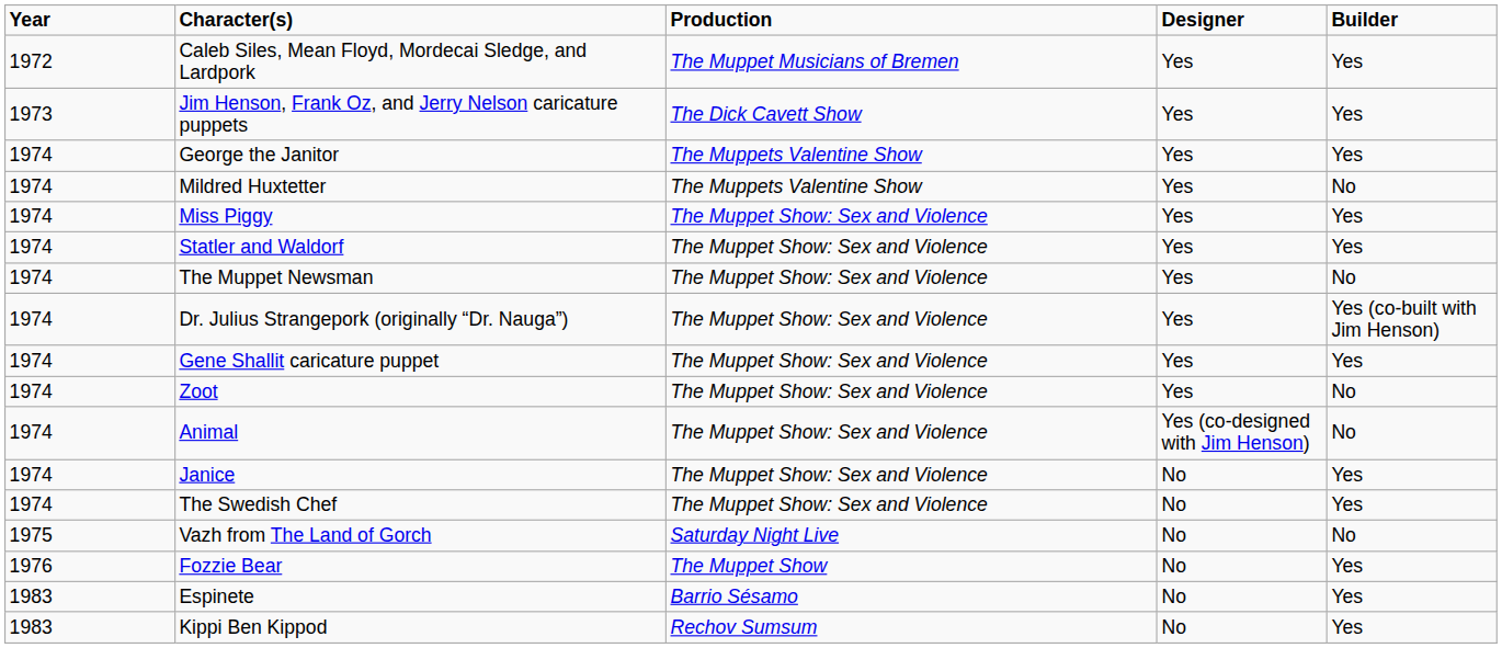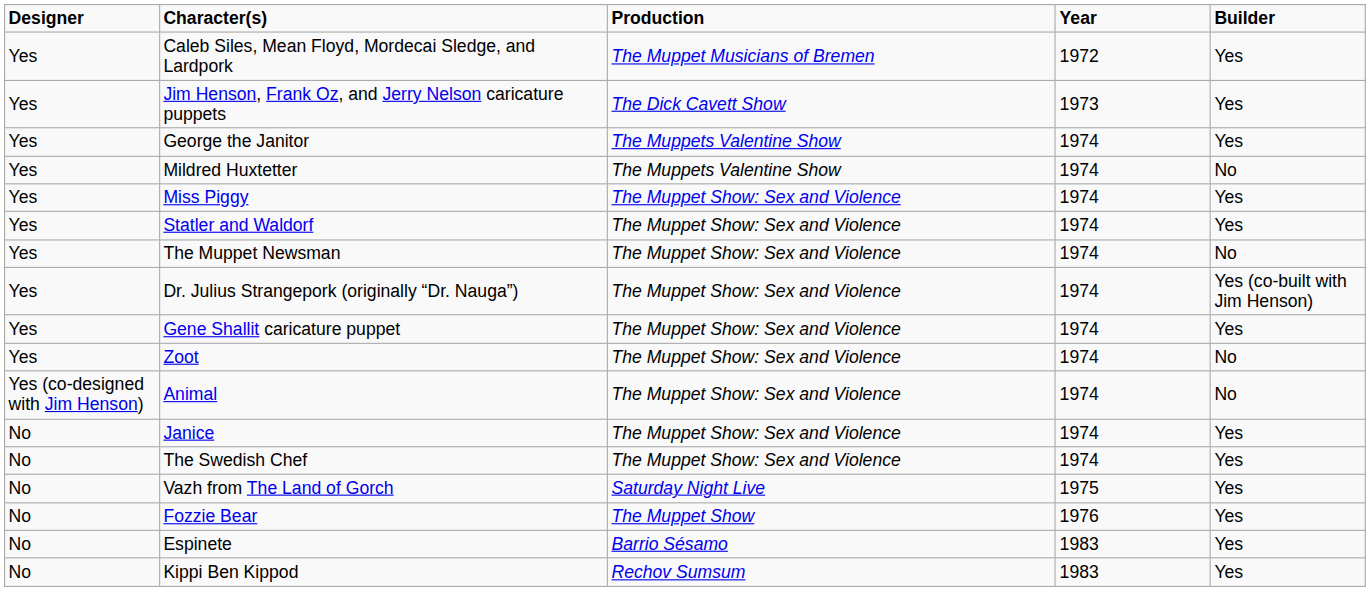 <table class="wikitable">
 <tr>
-<td scope="col" style="width: 100pt;"><strong>Year</strong></td>
+<td scope="col" style="width: 100pt;"><strong>Designer</strong></td>
 <td scope="col" style="width: 300pt;"><strong>Character(s)</strong></td>
 <td scope="col" style="width: 300pt;"><strong>Production</strong></td>
-<td scope="col" style="width: 100pt;"><strong>Designer</strong></td>
+<td scope="col" style="width: 100pt;"><strong>Year</strong></td>
 <td scope="col" style="width: 100pt;"><strong>Builder</strong></td>
 </tr>
 <tr>
-<td>1972</td>
+<td>Yes</td>
 <td>Caleb Siles, Mean Floyd, Mordecai Sledge, and Lardpork</td>
 <td><em><a href='#'>The Muppet Musicians of Bremen</a></em></td>
-<td>Yes</td>
+<td>1972</td>
 <td>Yes</td>
 </tr>
 <tr>
-<td>1973</td>
+<td>Yes</td>
 <td><a href='#'>Jim Henson</a>, <a href='#'>Frank Oz</a>, and <a href='#'>Jerry Nelson</a> caricature puppets</td>
 <td><em><a href='#'>The Dick Cavett Show</a></em></td>
-<td>Yes</td>
+<td>1973</td>
 <td>Yes</td>
 </tr>
 <tr>
-<td>1974</td>
+<td>Yes</td>
 <td>George the Janitor</td>
 <td><em><a href='#'>The Muppets Valentine Show</a></em></td>
-<td>Yes</td>
+<td>1974</td>
 <td>Yes</td>
 </tr>
 <tr>
-<td>1974</td>
+<td>Yes</td>
 <td>Mildred Huxtetter</td>
 <td><em>The Muppets Valentine Show</em></td>
-<td>Yes</td>
+<td>1974</td>
 <td>No</td>
 </tr>
 <tr>
-<td>1974</td>
+<td>Yes</td>
 <td><a href='#'>Miss Piggy</a></td>
 <td><em><a href='#'>The Muppet Show: Sex and Violence</a></em></td>
-<td>Yes</td>
+<td>1974</td>
 <td>Yes</td>
 </tr>
 <tr>
-<td>1974</td>
+<td>Yes</td>
 <td><a href='#'>Statler and Waldorf</a></td>
 <td><em>The Muppet Show: Sex and Violence</em></td>
-<td>Yes</td>
+<td>1974</td>
 <td>Yes</td>
 </tr>
 <tr>
-<td>1974</td>
+<td>Yes</td>
 <td>The Muppet Newsman</td>
 <td><em>The Muppet Show: Sex and Violence</em></td>
-<td>Yes</td>
+<td>1974</td>
 <td>No</td>
 </tr>
 <tr>
-<td>1974</td>
+<td>Yes</td>
 <td>Dr. Julius Strangepork (originally “Dr. Nauga”)</td>
 <td><em>The Muppet Show: Sex and Violence</em></td>
-<td>Yes</td>
+<td>1974</td>
 <td>Yes (co-built with Jim Henson)</td>
 </tr>
 <tr>
-<td>1974</td>
+<td>Yes</td>
 <td><a href='#'>Gene Shallit</a> caricature puppet</td>
 <td><em>The Muppet Show: Sex and Violence</em></td>
-<td>Yes</td>
+<td>1974</td>
 <td>Yes</td>
 </tr>
 <tr>
-<td>1974</td>
+<td>Yes</td>
 <td><a href='#'>Zoot</a></td>
 <td><em>The Muppet Show: Sex and Violence</em></td>
-<td>Yes</td>
+<td>1974</td>
 <td>No</td>
 </tr>
 <tr>
-<td>1974</td>
+<td>Yes (co-designed with <a href='#'>Jim Henson</a>)</td>
 <td><a href='#'>Animal</a></td>
 <td><em>The Muppet Show: Sex and Violence</em></td>
-<td>Yes (co-designed with <a href='#'>Jim Henson</a>)</td>
+<td>1974</td>
 <td>No</td>
 </tr>
 <tr>
-<td>1974</td>
+<td>No</td>
 <td><a href='#'>Janice</a></td>
 <td><em>The Muppet Show: Sex and Violence</em></td>
-<td>No</td>
+<td>1974</td>
 <td>Yes</td>
 </tr>
 <tr>
-<td>1974</td>
+<td>No</td>
 <td>The Swedish Chef</td>
 <td><em>The Muppet Show: Sex and Violence</em></td>
-<td>No</td>
+<td>1974</td>
 <td>Yes</td>
 </tr>
 <tr>
-<td>1975</td>
+<td>No</td>
 <td>Vazh from <a href='#'>The Land of Gorch</a></td>
 <td><em><a href='#'>Saturday Night Live</a></em></td>
-<td>No</td>
-<td>No</td>
-</tr>
-<tr>
-<td>1976</td>
-<td><a href='#'>Fozzie Bear</a></td>
-<td><em><a href='#'>The Muppet Show</a></em></td>
-<td>No</td>
+<td>1975</td>
 <td>Yes</td>
 </tr>
 <tr>
-<td>1983</td>
-<td>Espinete</td>
-<td><em><a href='#'>Barrio Sésamo</a></em></td>
 <td>No</td>
+<td><a href='#'>Fozzie Bear</a></td>
+<td><em><a href='#'>The Muppet Show</a></em></td>
+<td>1976</td>
 <td>Yes</td>
 </tr>
 <tr>
+<td>No</td>
+<td>Espinete</td>
+<td><em><a href='#'>Barrio Sésamo</a></em></td>
 <td>1983</td>
+<td>Yes</td>
+</tr>
+<tr>
+<td>No</td>
 <td>Kippi Ben Kippod</td>
 <td><em><a href='#'>Rechov Sumsum</a></em></td>
-<td>No</td>
+<td>1983</td>
 <td>Yes</td>
 </tr>
 </table>
